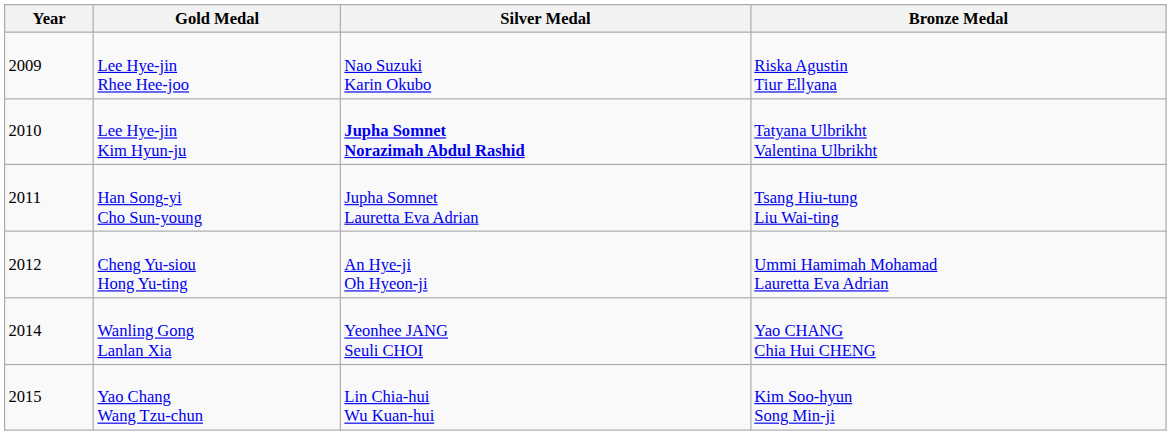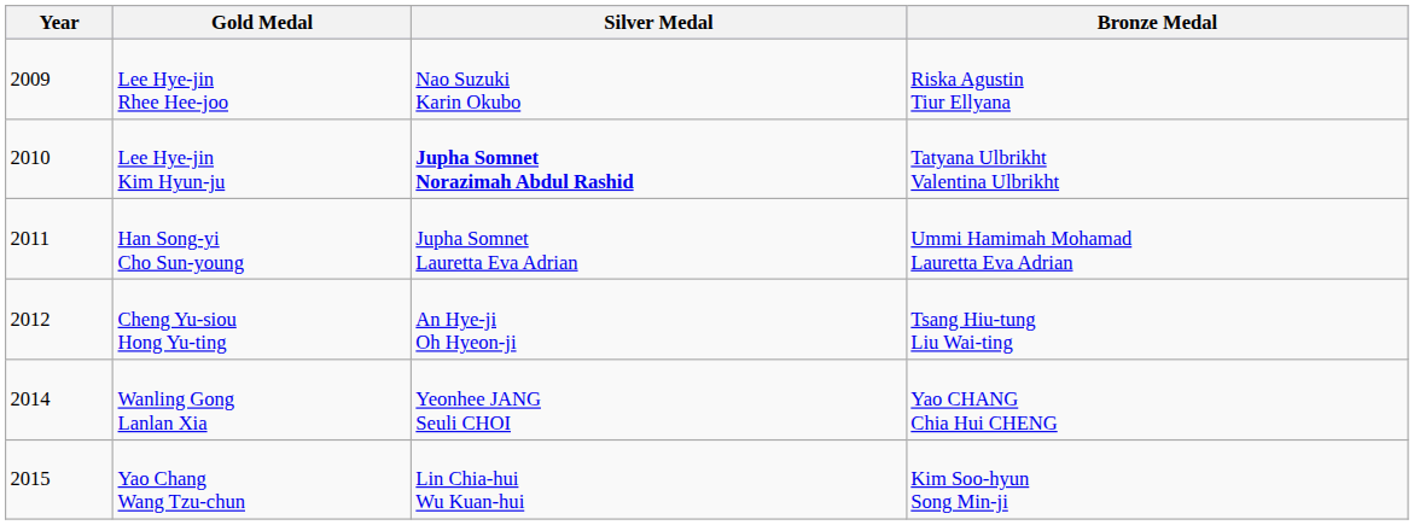 <table class=wikitable style="font-size:90%" width="80%">
 <tr style="background:#ccccff;">
 <th>Year</th>
 <th> <strong>Gold Medal</strong></th>
 <th> <strong>Silver Medal</strong></th>
 <th> <strong>Bronze Medal</strong></th>
 </tr>
 <tr>
 <td>2009</td>
 <td><br><a href='#'>Lee Hye-jin</a><br><a href='#'>Rhee Hee-joo</a></td>
 <td><br><a href='#'>Nao Suzuki</a><br><a href='#'>Karin Okubo</a></td>
 <td><br><a href='#'>Riska Agustin</a><br><a href='#'>Tiur Ellyana</a></td>
 </tr>
 <tr>
 <td>2010</td>
 <td><br><a href='#'>Lee Hye-jin</a><br><a href='#'>Kim Hyun-ju</a></td>
 <td><strong><br><a href='#'>Jupha Somnet</a><br><a href='#'>Norazimah Abdul Rashid</a></strong></td>
 <td><br><a href='#'>Tatyana Ulbrikht</a><br><a href='#'>Valentina Ulbrikht</a></td>
 </tr>
 <tr>
 <td>2011</td>
 <td><br><a href='#'>Han Song-yi</a><br><a href='#'>Cho Sun-young</a></td>
 <td><br><a href='#'>Jupha Somnet</a><br><a href='#'>Lauretta Eva Adrian</a></td>
-<td><br><a href='#'>Tsang Hiu-tung</a><br><a href='#'>Liu Wai-ting</a></td>
+<td><br><a href='#'>Ummi Hamimah Mohamad</a><br><a href='#'>Lauretta Eva Adrian</a></td>
 </tr>
 <tr>
 <td>2012</td>
 <td><br><a href='#'>Cheng Yu-siou</a><br><a href='#'>Hong Yu-ting</a></td>
 <td><br><a href='#'>An Hye-ji</a><br><a href='#'>Oh Hyeon-ji</a></td>
-<td><br><a href='#'>Ummi Hamimah Mohamad</a><br><a href='#'>Lauretta Eva Adrian</a></td>
+<td><br><a href='#'>Tsang Hiu-tung</a><br><a href='#'>Liu Wai-ting</a></td>
 </tr>
 <tr>
 <td>2014</td>
 <td><br><a href='#'>Wanling Gong</a><br><a href='#'>Lanlan Xia</a></td>
 <td><br><a href='#'>Yeonhee JANG</a><br><a href='#'>Seuli CHOI</a></td>
 <td><br><a href='#'>Yao CHANG</a><br><a href='#'>Chia Hui CHENG</a></td>
 </tr>
 <tr>
 <td>2015</td>
 <td><br><a href='#'>Yao Chang</a><br><a href='#'>Wang Tzu-chun</a></td>
 <td><br><a href='#'>Lin Chia-hui</a><br><a href='#'>Wu Kuan-hui</a></td>
 <td><br><a href='#'>Kim Soo-hyun</a><br><a href='#'>Song Min-ji</a></td>
 </tr>
 </table>
